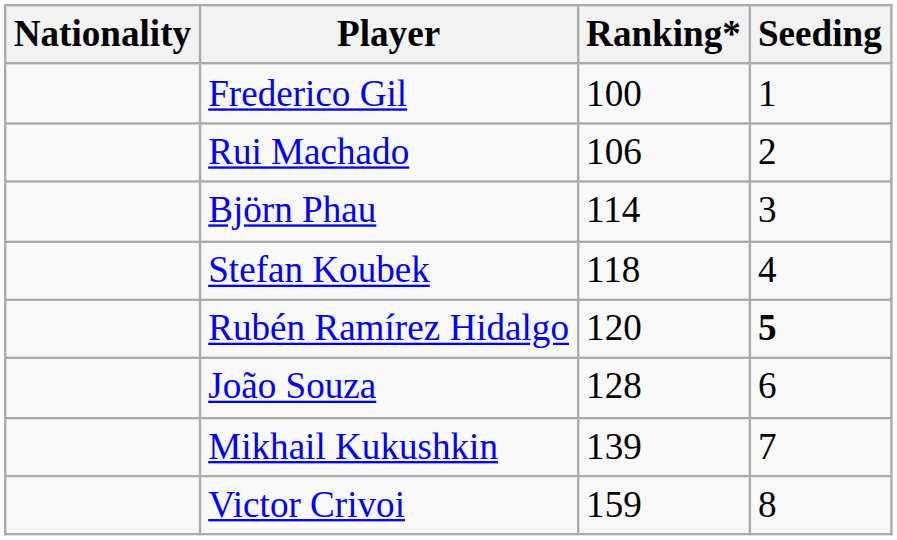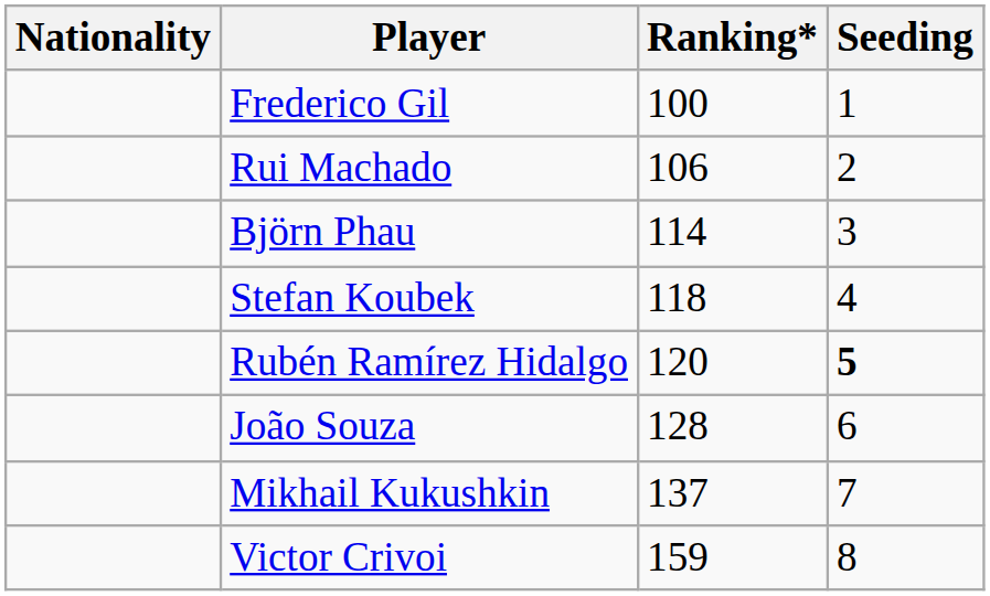 <table class="wikitable" border="1">
 <tr>
 <th>Nationality</th>
 <th>Player</th>
 <th>Ranking*</th>
 <th>Seeding</th>
 </tr>
 <tr>
 <td></td>
 <td><a href='#'>Frederico Gil</a></td>
 <td>100</td>
 <td>1</td>
 </tr>
 <tr>
 <td></td>
 <td><a href='#'>Rui Machado</a></td>
 <td>106</td>
 <td>2</td>
 </tr>
 <tr>
 <td></td>
 <td><a href='#'>Björn Phau</a></td>
 <td>114</td>
 <td>3</td>
 </tr>
 <tr>
 <td></td>
 <td><a href='#'>Stefan Koubek</a></td>
 <td>118</td>
 <td>4</td>
 </tr>
 <tr>
 <td></td>
 <td><a href='#'>Rubén Ramírez Hidalgo</a></td>
 <td>120</td>
 <td><strong>5</strong></td>
 </tr>
 <tr>
 <td></td>
 <td><a href='#'>João Souza</a></td>
 <td>128</td>
 <td>6</td>
 </tr>
 <tr>
 <td></td>
 <td><a href='#'>Mikhail Kukushkin</a></td>
-<td>139</td>
+<td>137</td>
 <td>7</td>
 </tr>
 <tr>
 <td></td>
 <td><a href='#'>Victor Crivoi</a></td>
 <td>159</td>
 <td>8</td>
 </tr>
 </table>
